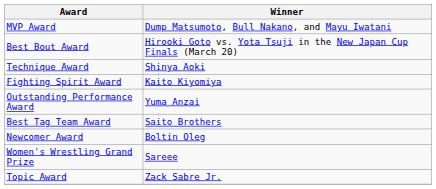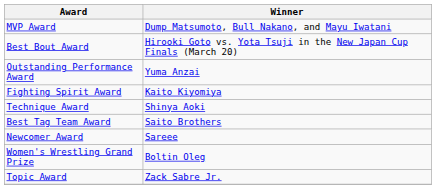 <table class="wikitable">
 <tr>
 <th>Award</th>
 <th>Winner</th>
 </tr>
 <tr>
 <td><a href='#'>MVP Award</a></td>
 <td><a href='#'>Dump Matsumoto</a>, <a href='#'>Bull Nakano</a>, and <a href='#'>Mayu Iwatani</a></td>
 </tr>
 <tr>
 <td><a href='#'>Best Bout Award</a></td>
 <td><a href='#'>Hirooki Goto</a> vs. <a href='#'>Yota Tsuji</a> in the <a href='#'>New Japan Cup Finals</a> (March 20)</td>
 </tr>
 <tr>
-<td><a href='#'>Technique Award</a></td>
-<td><a href='#'>Shinya Aoki</a></td>
+<td><a href='#'>Outstanding Performance Award</a></td>
+<td><a href='#'>Yuma Anzai</a></td>
 </tr>
 <tr>
 <td><a href='#'>Fighting Spirit Award</a></td>
 <td><a href='#'>Kaito Kiyomiya</a></td>
 </tr>
 <tr>
-<td><a href='#'>Outstanding Performance Award</a></td>
-<td><a href='#'>Yuma Anzai</a></td>
+<td><a href='#'>Technique Award</a></td>
+<td><a href='#'>Shinya Aoki</a></td>
 </tr>
 <tr>
 <td><a href='#'>Best Tag Team Award</a></td>
 <td><a href='#'>Saito Brothers</a><br></td>
 </tr>
 <tr>
 <td><a href='#'>Newcomer Award</a></td>
-<td><a href='#'>Boltin Oleg</a></td>
+<td><a href='#'>Sareee</a></td>
 </tr>
 <tr>
 <td><a href='#'>Women's Wrestling Grand Prize</a></td>
-<td><a href='#'>Sareee</a></td>
+<td><a href='#'>Boltin Oleg</a></td>
 </tr>
 <tr>
 <td><a href='#'>Topic Award</a></td>
 <td><a href='#'>Zack Sabre Jr.</a></td>
 </tr>
 <tr>
 </tr>
 </table>
